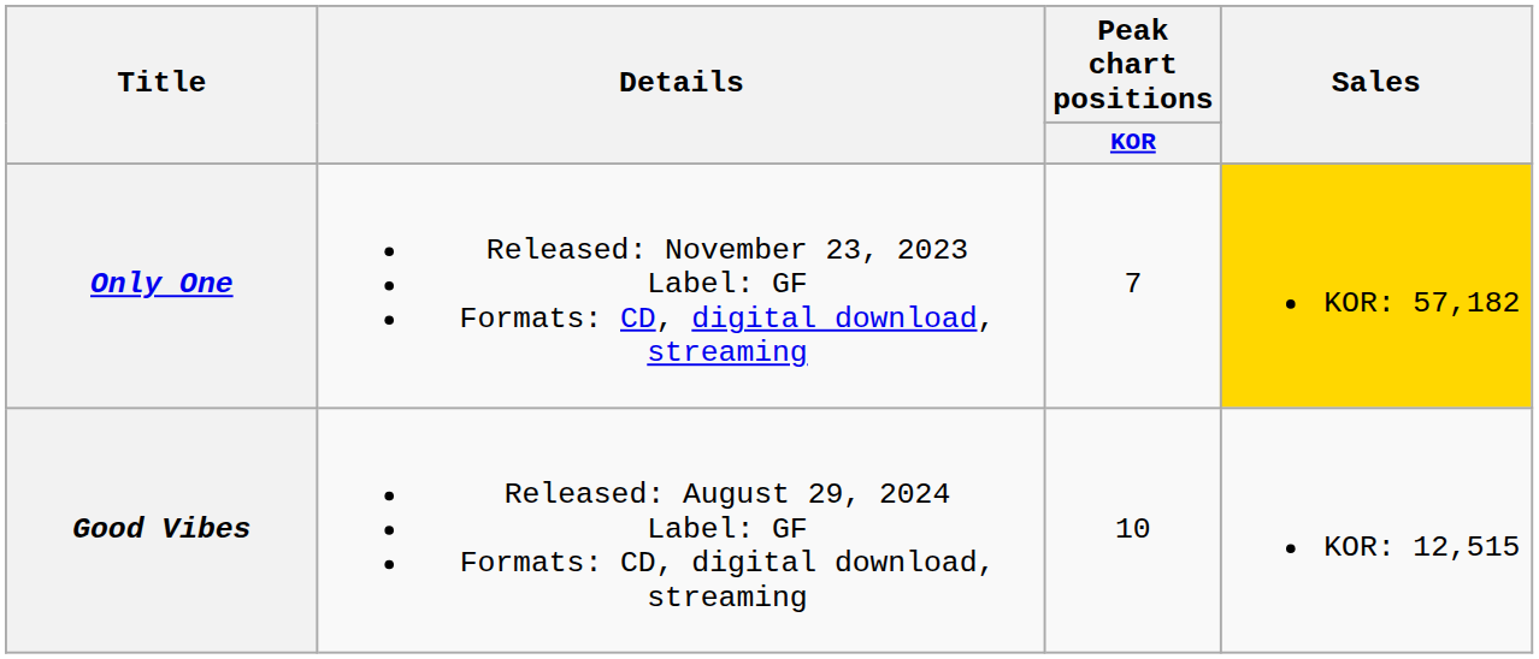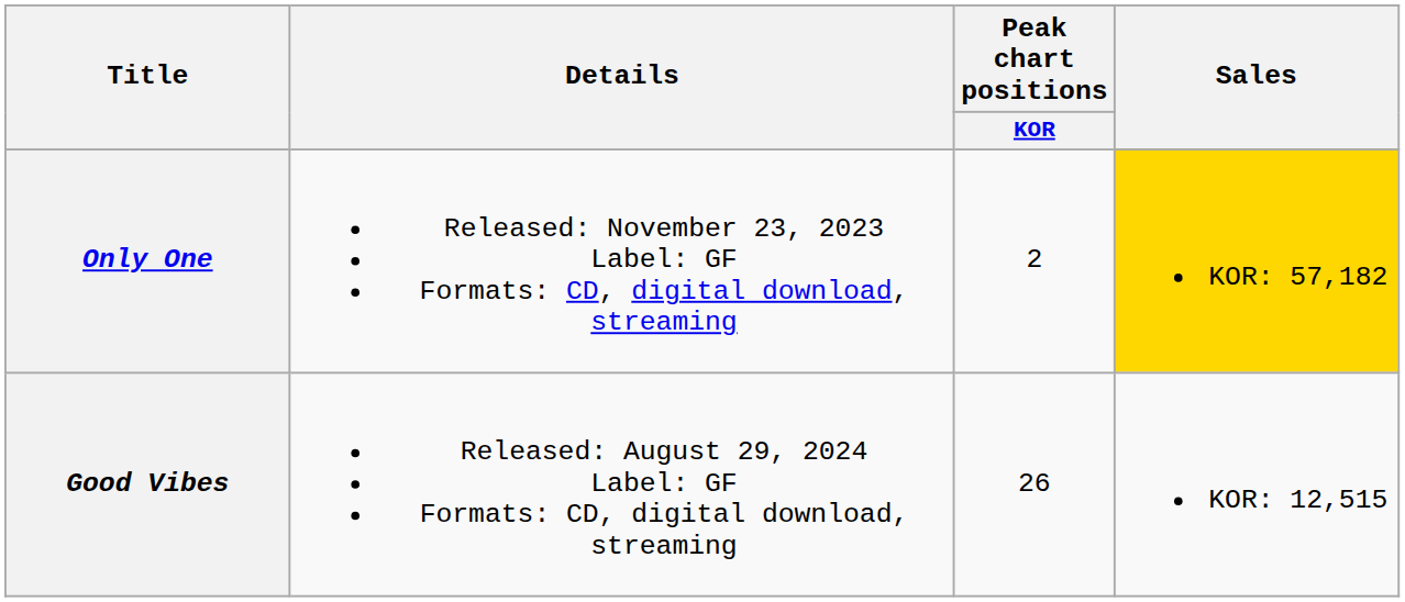 <table class="wikitable plainrowheaders" style="text-align:center;">
 <tr>
 <th rowspan="2" style="width:10em;">Title</th>
 <th rowspan="2" style="width:24em;">Details</th>
 <th>Peak chart positions</th>
 <th rowspan="2" style="width:10em;">Sales</th>
 </tr>
 <tr>
 <th scope="col" style="width:2em;font-size:85%;"><a href='#'>KOR</a><br></th>
 </tr>
 <tr>
 <th scope="row"><em><a href='#'>Only One</a></em></th>
 <td><br><ul><li>Released: November 23, 2023</li><li>Label: GF</li><li>Formats: <a href='#'>CD</a>, <a href='#'>digital download</a>, <a href='#'>streaming</a></li></ul></td>
-<td>7</td>
+<td>2</td>
 <td style="background: gold;"><br><ul><li>KOR: 57,182</li></ul></td>
 </tr>
 <tr>
 <th scope="row"><em>Good Vibes</em></th>
 <td><br><ul><li>Released: August 29, 2024</li><li>Label: GF</li><li>Formats: CD, digital download, streaming</li></ul></td>
-<td>10</td>
+<td>26</td>
 <td><br><ul><li>KOR: 12,515</li></ul></td>
 </tr>
 </table>
